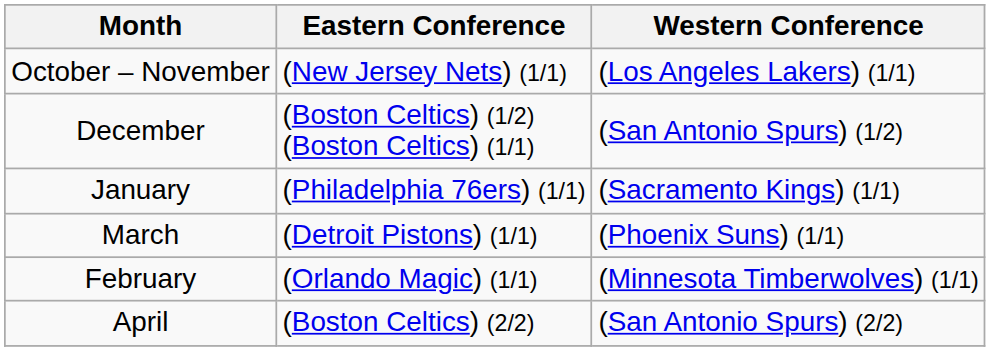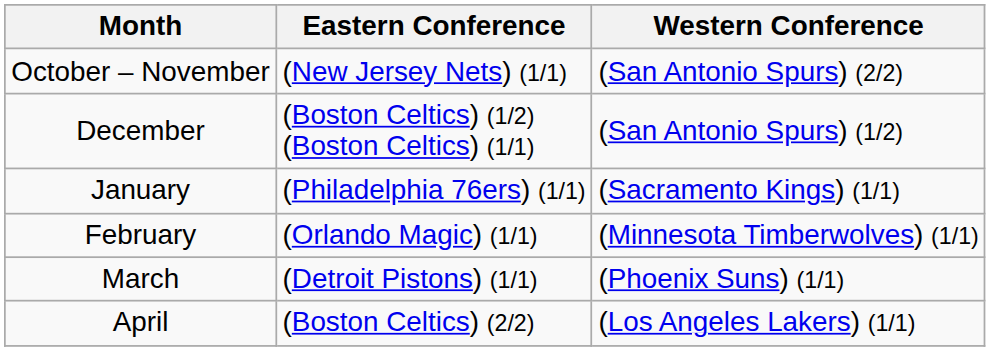 <table class="wikitable sortable">
 <tr>
 <th>Month</th>
 <th>Eastern Conference</th>
 <th>Western Conference</th>
 </tr>
 <tr>
 <td align=center>October – November</td>
 <td> (<a href='#'>New Jersey Nets</a>) <small>(1/1)</small></td>
-<td> (<a href='#'>Los Angeles Lakers</a>) <small>(1/1)</small></td>
+<td> (<a href='#'>San Antonio Spurs</a>) <small>(2/2)</small></td>
 </tr>
 <tr>
 <td align=center>December</td>
 <td> (<a href='#'>Boston Celtics</a>) <small>(1/2)</small><br> (<a href='#'>Boston Celtics</a>) <small>(1/1)</small></td>
 <td> (<a href='#'>San Antonio Spurs</a>) <small>(1/2)</small></td>
 </tr>
 <tr>
 <td align=center>January</td>
 <td> (<a href='#'>Philadelphia 76ers</a>) <small>(1/1)</small></td>
 <td> (<a href='#'>Sacramento Kings</a>) <small>(1/1)</small></td>
 </tr>
 <tr>
+<td align=center>February</td>
+<td> (<a href='#'>Orlando Magic</a>) <small>(1/1)</small></td>
+<td> (<a href='#'>Minnesota Timberwolves</a>) <small>(1/1)</small></td>
+</tr>
+<tr>
 <td align=center>March</td>
 <td> (<a href='#'>Detroit Pistons</a>) <small>(1/1)</small></td>
 <td> (<a href='#'>Phoenix Suns</a>) <small>(1/1)</small></td>
 </tr>
 <tr>
-<td align=center>February</td>
-<td> (<a href='#'>Orlando Magic</a>) <small>(1/1)</small></td>
-<td> (<a href='#'>Minnesota Timberwolves</a>) <small>(1/1)</small></td>
-</tr>
-<tr>
 <td align=center>April</td>
 <td> (<a href='#'>Boston Celtics</a>) <small>(2/2)</small></td>
-<td> (<a href='#'>San Antonio Spurs</a>) <small>(2/2)</small></td>
+<td> (<a href='#'>Los Angeles Lakers</a>) <small>(1/1)</small></td>
 </tr>
 </table>
